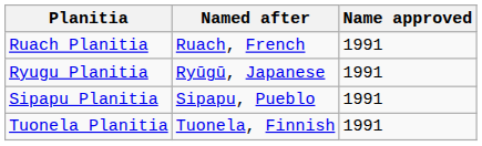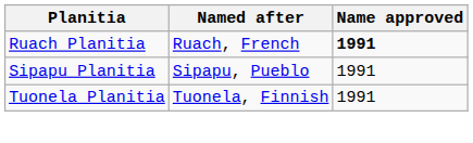 <table class="wikitable">
 <tr>
 <th>Planitia</th>
 <th>Named after</th>
 <th>Name approved<br></th>
 </tr>
 <tr>
 <td><a href='#'>Ruach Planitia</a></td>
 <td><a href='#'>Ruach</a>, <a href='#'>French</a></td>
-<td>1991</td>
-</tr>
-<tr>
-<td><a href='#'>Ryugu Planitia</a></td>
-<td><a href='#'>Ryūgū</a>, <a href='#'>Japanese</a></td>
-<td>1991</td>
+<td><strong>1991</strong></td>
 </tr>
 <tr>
 <td><a href='#'>Sipapu Planitia</a></td>
 <td><a href='#'>Sipapu</a>, <a href='#'>Pueblo</a></td>
 <td>1991</td>
 </tr>
 <tr>
 <td><a href='#'>Tuonela Planitia</a></td>
 <td><a href='#'>Tuonela</a>, <a href='#'>Finnish</a></td>
 <td>1991</td>
 </tr>
 </table>
